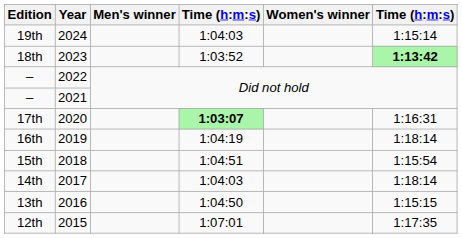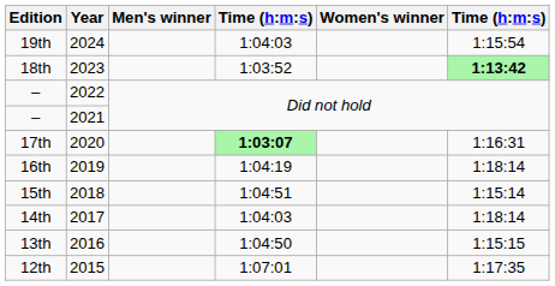 <table class="wikitable sortable" style="text-align:center">
 <tr>
 <th class=unsortable>Edition</th>
 <th>Year</th>
 <th class=unsortable>Men's winner</th>
 <th>Time (<a href='#'>h</a>:<a href='#'>m</a>:<a href='#'>s</a>)</th>
 <th class=unsortable>Women's winner</th>
 <th>Time (<a href='#'>h</a>:<a href='#'>m</a>:<a href='#'>s</a>)</th>
 </tr>
 <tr>
 <td>19th</td>
 <td>2024</td>
 <td align=left></td>
 <td>1:04:03</td>
 <td align=left></td>
-<td>1:15:14</td>
+<td>1:15:54</td>
 </tr>
 <tr>
 <td>18th</td>
 <td>2023</td>
 <td align=left></td>
 <td>1:03:52</td>
 <td align=left></td>
 <td bgcolor=#A9F5A9><strong>1:13:42</strong></td>
 </tr>
 <tr>
 <td>–</td>
 <td>2022</td>
 <td rowspan=2 colspan=4 align-text=center><em>Did not hold</em></td>
 </tr>
 <tr>
 <td>–</td>
 <td>2021</td>
 </tr>
 <tr>
 <td>17th</td>
 <td>2020</td>
 <td align=left></td>
 <td bgcolor=#A9F5A9><strong>1:03:07</strong></td>
 <td align=left></td>
 <td>1:16:31</td>
 </tr>
 <tr>
 <td>16th</td>
 <td>2019</td>
 <td align=left></td>
 <td>1:04:19</td>
 <td align=left></td>
 <td>1:18:14</td>
 </tr>
 <tr>
 <td>15th</td>
 <td>2018</td>
 <td align=left></td>
 <td>1:04:51</td>
 <td align=left></td>
-<td>1:15:54</td>
+<td>1:15:14</td>
 </tr>
 <tr>
 <td>14th</td>
 <td>2017</td>
 <td align=left></td>
 <td>1:04:03</td>
 <td align=left></td>
 <td>1:18:14</td>
 </tr>
 <tr>
 <td>13th</td>
 <td>2016</td>
 <td align=left></td>
 <td>1:04:50</td>
 <td align=left></td>
 <td>1:15:15</td>
 </tr>
 <tr>
 <td>12th</td>
 <td>2015</td>
 <td align=left></td>
 <td>1:07:01</td>
 <td align=left></td>
 <td>1:17:35</td>
 </tr>
 </table>
